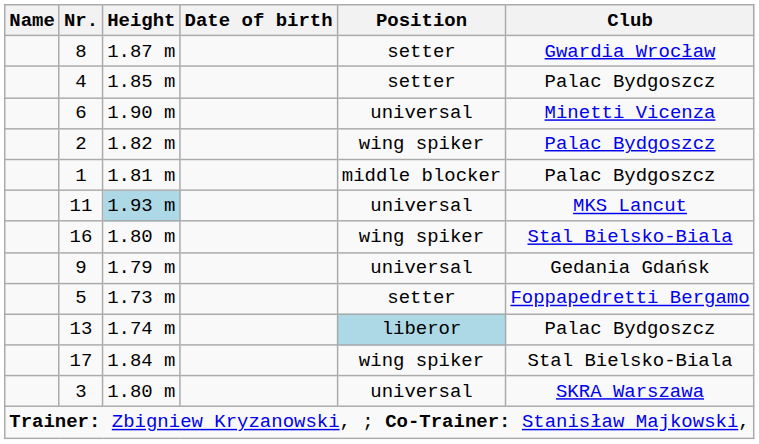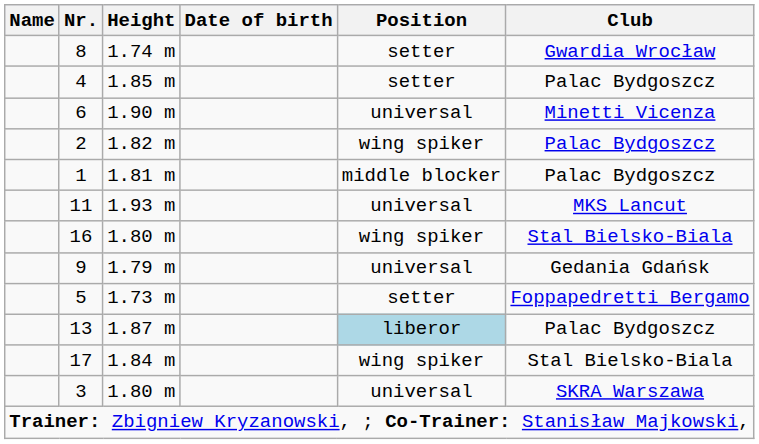 <table class="wikitable sortable" style="margin-bottom:0">
 <tr style="text-align:center; background:lavender;">
 <th>Name</th>
 <th>Nr.</th>
 <th>Height</th>
 <th>Date of birth</th>
 <th>Position</th>
 <th>Club</th>
 </tr>
 <tr style="text-align:center;">
 <td align="left"></td>
 <td>8</td>
-<td>1.87 m</td>
+<td>1.74 m</td>
 <td></td>
 <td>setter</td>
 <td><a href='#'>Gwardia Wrocław</a></td>
 </tr>
 <tr style="text-align:center;">
 <td align="left"></td>
 <td>4</td>
 <td>1.85 m</td>
 <td></td>
 <td>setter</td>
 <td>Palac Bydgoszcz</td>
 </tr>
 <tr style="text-align:center;">
 <td align="left"></td>
 <td>6</td>
 <td>1.90 m</td>
 <td></td>
 <td>universal</td>
 <td><a href='#'>Minetti Vicenza</a></td>
 </tr>
 <tr style="text-align:center;">
 <td align="left"></td>
 <td>2</td>
 <td>1.82 m</td>
 <td></td>
 <td>wing spiker</td>
 <td><a href='#'>Palac Bydgoszcz</a></td>
 </tr>
 <tr style="text-align:center;">
 <td align="left"></td>
 <td>1</td>
 <td>1.81 m</td>
 <td></td>
 <td>middle blocker</td>
 <td>Palac Bydgoszcz</td>
 </tr>
 <tr style="text-align:center;">
 <td align="left"></td>
 <td>11</td>
-<td style="background: lightblue;">1.93 m</td>
+<td>1.93 m</td>
 <td></td>
 <td>universal</td>
 <td><a href='#'>MKS Lancut</a></td>
 </tr>
 <tr style="text-align:center;">
 <td align="left"></td>
 <td>16</td>
 <td>1.80 m</td>
 <td></td>
 <td>wing spiker</td>
 <td><a href='#'>Stal Bielsko-Biala</a></td>
 </tr>
 <tr style="text-align:center;">
 <td align="left"></td>
 <td>9</td>
 <td>1.79 m</td>
 <td></td>
 <td>universal</td>
 <td>Gedania Gdańsk</td>
 </tr>
 <tr style="text-align:center;">
 <td align="left"></td>
 <td>5</td>
 <td>1.73 m</td>
 <td></td>
 <td>setter</td>
 <td><a href='#'>Foppapedretti Bergamo</a></td>
 </tr>
 <tr style="text-align:center;">
 <td align="left"></td>
 <td>13</td>
-<td>1.74 m</td>
+<td>1.87 m</td>
 <td></td>
 <td style="background: lightblue;">liberor</td>
 <td>Palac Bydgoszcz</td>
 </tr>
 <tr style="text-align:center;">
 <td align="left"></td>
 <td>17</td>
 <td>1.84 m</td>
 <td></td>
 <td>wing spiker</td>
 <td>Stal Bielsko-Biala</td>
 </tr>
 <tr style="text-align:center;">
 <td align="left"></td>
 <td>3</td>
 <td>1.80 m</td>
 <td></td>
 <td>universal</td>
 <td><a href='#'>SKRA Warszawa</a></td>
 </tr>
 <tr class="sortbottom">
 <td colspan="6"><strong>Trainer:</strong> <a href='#'>Zbigniew Kryzanowski</a>, ; <strong>Co-Trainer:</strong> <a href='#'>Stanisław Majkowski</a>, </td>
 </tr>
 </table>
